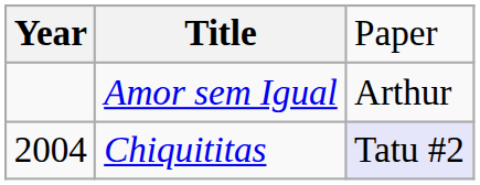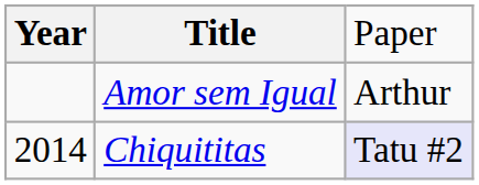 <table class="wikitable sortable">
 <tr>
 <th>Year</th>
 <th>Title</th>
 <td>Paper</td>
 </tr>
 <tr>
 <td></td>
 <td><em><a href='#'>Amor sem Igual</a></em></td>
 <td>Arthur</td>
 </tr>
 <tr>
-<td>2004</td>
+<td>2014</td>
 <td><em><a href='#'>Chiquititas</a></em></td>
 <td style="background: lavender;">Tatu #2</td>
 </tr>
 </table>
